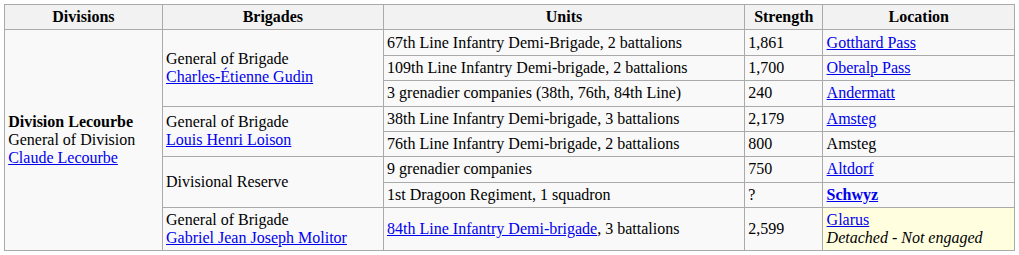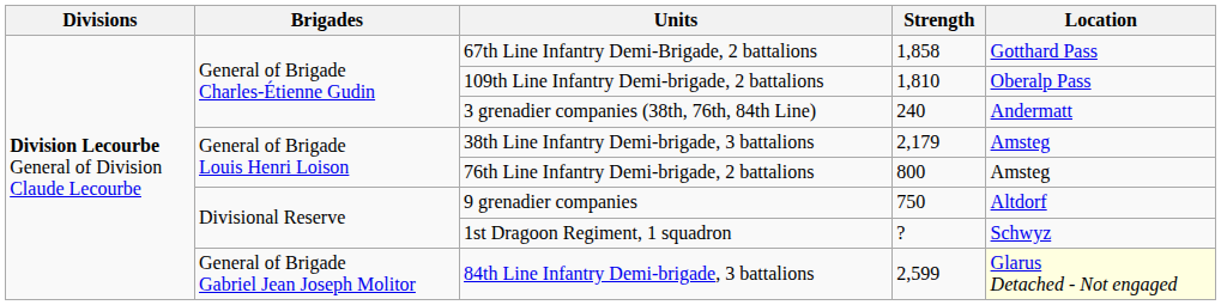 <table class="wikitable" style="text-align:left; width:80%;">
 <tr>
 <th>Divisions</th>
 <th>Brigades</th>
 <th>Units</th>
 <th>Strength</th>
 <th>Location</th>
 </tr>
 <tr>
 <td ROWSPAN=8><strong>Division Lecourbe</strong><br>General of Division<br><a href='#'>Claude Lecourbe</a></td>
 <td ROWSPAN=3>General of Brigade<br><a href='#'>Charles-Étienne Gudin</a></td>
 <td> 67th Line Infantry Demi-Brigade, 2 battalions</td>
-<td>1,861</td>
+<td>1,858</td>
 <td><a href='#'>Gotthard Pass</a></td>
 </tr>
 <tr>
 <td> 109th Line Infantry Demi-brigade, 2 battalions</td>
-<td>1,700</td>
+<td>1,810</td>
 <td><a href='#'>Oberalp Pass</a></td>
 </tr>
 <tr>
 <td> 3 grenadier companies (38th, 76th, 84th Line)</td>
 <td>240</td>
 <td><a href='#'>Andermatt</a></td>
 </tr>
 <tr>
 <td ROWSPAN=2>General of Brigade<br><a href='#'>Louis Henri Loison</a></td>
 <td> 38th Line Infantry Demi-brigade, 3 battalions</td>
 <td>2,179</td>
 <td><a href='#'>Amsteg</a></td>
 </tr>
 <tr>
 <td> 76th Line Infantry Demi-brigade, 2 battalions</td>
 <td>800</td>
 <td>Amsteg</td>
 </tr>
 <tr>
 <td ROWSPAN=2>Divisional Reserve</td>
 <td> 9 grenadier companies</td>
 <td>750</td>
 <td><a href='#'>Altdorf</a></td>
 </tr>
 <tr>
 <td> 1st Dragoon Regiment, 1 squadron</td>
 <td>?</td>
-<td><strong><a href='#'>Schwyz</a></strong></td>
+<td><a href='#'>Schwyz</a></td>
 </tr>
 <tr>
 <td ROWSPAN=1>General of Brigade<br><a href='#'>Gabriel Jean Joseph Molitor</a></td>
 <td> <a href='#'>84th Line Infantry Demi-brigade</a>, 3 battalions</td>
 <td>2,599</td>
 <td style="background: lightyellow;"><a href='#'>Glarus</a><br><em>Detached - Not engaged</em></td>
 </tr>
 <tr>
 </tr>
 </table>
